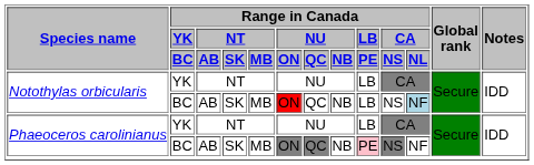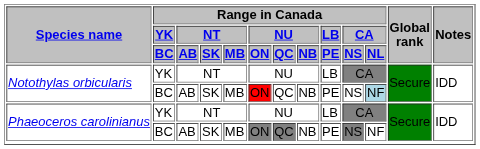 <table border="1" |>
 <tr>
 <th rowspan="3" bgcolor=silver><a href='#'>Species name</a></th>
 <th colspan="10" bgcolor=silver>Range in Canada</th>
 <th rowspan="3" bgcolor=silver>Global <br> rank</th>
 <th rowspan="3" bgcolor=silver>Notes</th>
 </tr>
 <tr>
 <th bgcolor=silver><a href='#'>YK</a></th>
 <th colspan="3" bgcolor=silver><a href='#'>NT</a></th>
 <th colspan="3" bgcolor=silver><a href='#'>NU</a></th>
 <th bgcolor=silver><a href='#'>LB</a></th>
 <th colspan="2" bgcolor=silver><a href='#'>CA</a></th>
 </tr>
 <tr>
 <th bgcolor=silver><a href='#'>BC</a></th>
 <th bgcolor=silver><a href='#'>AB</a></th>
 <th bgcolor=silver><a href='#'>SK</a></th>
 <th bgcolor=silver><a href='#'>MB</a></th>
 <th bgcolor=silver><a href='#'>ON</a></th>
 <th bgcolor=silver><a href='#'>QC</a></th>
 <th bgcolor=silver><a href='#'>NB</a></th>
 <th bgcolor=silver><a href='#'>PE</a></th>
 <th bgcolor=silver><a href='#'>NS</a></th>
 <th bgcolor=silver><a href='#'>NL</a></th>
 </tr>
 <tr>
 <td rowspan="2"><em><a href='#'>Notothylas orbicularis</a></em></td>
 <td>YK</td>
 <td colspan="3" align="center">NT</td>
 <td colspan="3" align="center">NU</td>
 <td>LB</td>
 <td colspan="2" align="center" bgcolor=gray>CA</td>
 <td rowspan="2" align="center" bgcolor=green>Secure</td>
 <td rowspan="2">IDD</td>
 </tr>
 <tr>
 <td>BC</td>
 <td>AB</td>
 <td>SK</td>
 <td>MB</td>
 <td bgcolor=red>ON</td>
 <td>QC</td>
 <td>NB</td>
-<td>LB</td>
+<td>PE</td>
 <td>NS</td>
 <td style="background: lightblue;">NF</td>
 </tr>
 <tr>
 <td rowspan="2"><em><a href='#'>Phaeoceros carolinianus</a></em></td>
 <td>YK</td>
 <td colspan="3" align="center">NT</td>
 <td colspan="3" align="center">NU</td>
 <td>LB</td>
 <td colspan="2" align="center" bgcolor=gray>CA</td>
 <td rowspan="2" align="center" bgcolor=green>Secure</td>
 <td rowspan="2">IDD</td>
 </tr>
 <tr>
 <td>BC</td>
 <td>AB</td>
 <td>SK</td>
 <td>MB</td>
 <td bgcolor=gray>ON</td>
 <td bgcolor=gray>QC</td>
 <td>NB</td>
-<td style="background: pink;">PE</td>
+<td>PE</td>
 <td bgcolor=gray>NS</td>
 <td>NF</td>
 </tr>
 <tr>
 </tr>
 </table>
